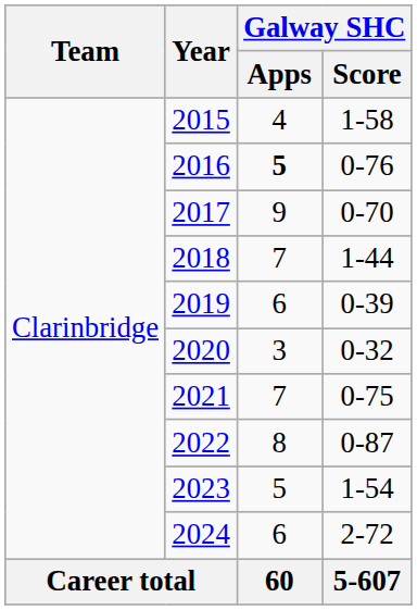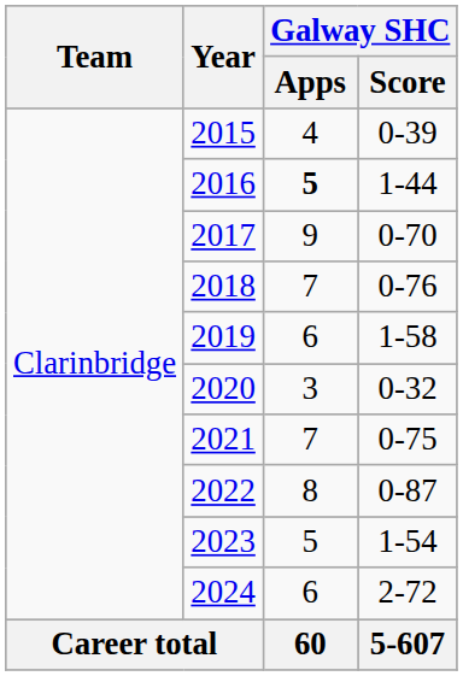 <table class="wikitable" style="text-align:center">
 <tr>
 <th rowspan="2">Team</th>
 <th rowspan="2">Year</th>
 <th colspan="2"><a href='#'>Galway SHC</a></th>
 </tr>
 <tr>
 <th>Apps</th>
 <th>Score</th>
 </tr>
 <tr>
 <td rowspan="10"><a href='#'>Clarinbridge</a></td>
 <td><a href='#'>2015</a></td>
 <td>4</td>
-<td>1-58</td>
+<td>0-39</td>
 </tr>
 <tr>
 <td><a href='#'>2016</a></td>
 <td><strong>5</strong></td>
-<td>0-76</td>
+<td>1-44</td>
 </tr>
 <tr>
 <td><a href='#'>2017</a></td>
 <td>9</td>
 <td>0-70</td>
 </tr>
 <tr>
 <td><a href='#'>2018</a></td>
 <td>7</td>
-<td>1-44</td>
+<td>0-76</td>
 </tr>
 <tr>
 <td><a href='#'>2019</a></td>
 <td>6</td>
-<td>0-39</td>
+<td>1-58</td>
 </tr>
 <tr>
 <td><a href='#'>2020</a></td>
 <td>3</td>
 <td>0-32</td>
 </tr>
 <tr>
 <td><a href='#'>2021</a></td>
 <td>7</td>
 <td>0-75</td>
 </tr>
 <tr>
 <td><a href='#'>2022</a></td>
 <td>8</td>
 <td>0-87</td>
 </tr>
 <tr>
 <td><a href='#'>2023</a></td>
 <td>5</td>
 <td>1-54</td>
 </tr>
 <tr>
 <td><a href='#'>2024</a></td>
 <td>6</td>
 <td>2-72</td>
 </tr>
 <tr>
 <th colspan="2">Career total</th>
 <th>60</th>
 <th>5-607</th>
 </tr>
 </table>
